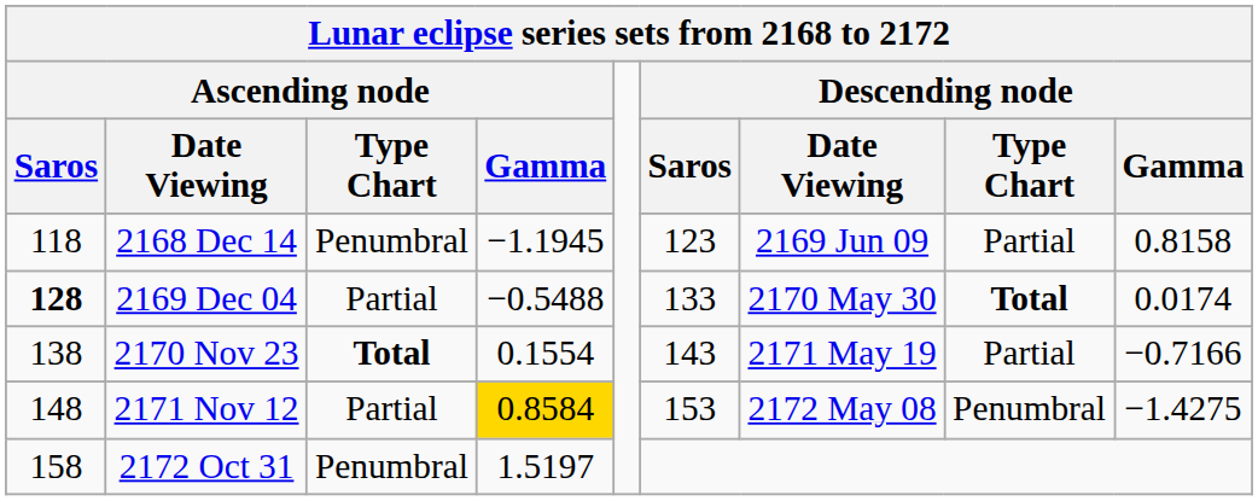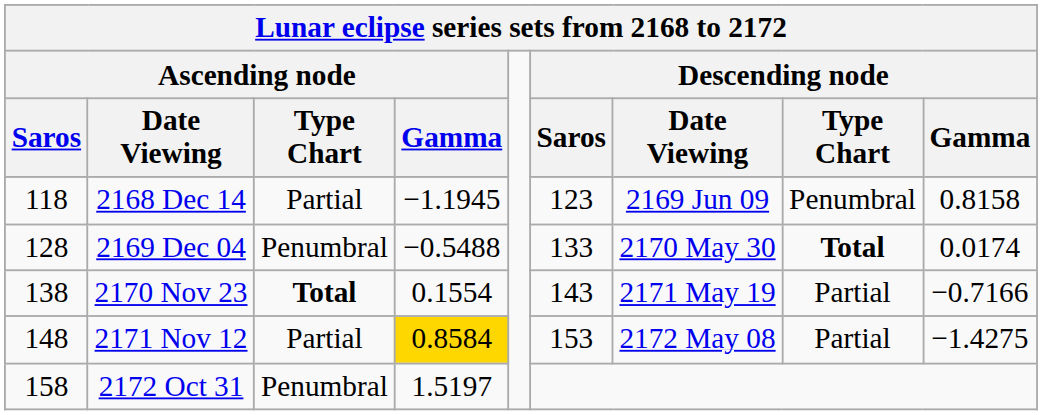 <table class="wikitable mw-collapsible mw-collapsed">
 <tr>
 <th class="nowrap" colspan="9"><a href='#'>Lunar eclipse</a> series sets from 2168 to 2172</th>
 </tr>
 <tr>
 <th scope="col" colspan="4">Ascending node</th>
 <td rowspan="11"> </td>
 <th scope="col" colspan="4">Descending node</th>
 </tr>
 <tr style="text-align: center;">
 <th scope="col"><a href='#'>Saros</a></th>
 <th scope="col">Date<br>Viewing</th>
 <th scope="col">Type<br>Chart</th>
 <th scope="col"><a href='#'>Gamma</a></th>
 <th scope="col">Saros</th>
 <th scope="col">Date<br>Viewing</th>
 <th scope="col">Type<br>Chart</th>
 <th scope="col">Gamma</th>
 </tr>
 <tr style="text-align: center;">
 <td>118</td>
 <td><a href='#'>2168 Dec 14</a><br></td>
-<td style="text-align:center;">Penumbral<br></td>
+<td style="text-align:center;">Partial<br></td>
 <td>−1.1945</td>
 <td>123</td>
 <td><a href='#'>2169 Jun 09</a><br></td>
-<td style="text-align:center;">Partial<br></td>
+<td style="text-align:center;">Penumbral<br></td>
 <td>0.8158</td>
 </tr>
 <tr style="text-align: center;">
-<td><strong>128</strong></td>
+<td>128</td>
 <td><a href='#'>2169 Dec 04</a><br></td>
-<td style="text-align:center;">Partial<br></td>
+<td style="text-align:center;">Penumbral<br></td>
 <td>−0.5488</td>
 <td>133</td>
 <td><a href='#'>2170 May 30</a><br></td>
 <td style="text-align:center;"><strong>Total</strong><br></td>
 <td>0.0174</td>
 </tr>
 <tr style="text-align: center;">
 <td>138</td>
 <td><a href='#'>2170 Nov 23</a><br></td>
 <td style="text-align:center;"><strong>Total</strong><br></td>
 <td>0.1554</td>
 <td>143</td>
 <td><a href='#'>2171 May 19</a><br></td>
 <td style="text-align:center;">Partial<br></td>
 <td>−0.7166</td>
 </tr>
 <tr style="text-align: center;">
 <td>148</td>
 <td><a href='#'>2171 Nov 12</a><br></td>
 <td style="text-align:center;">Partial<br></td>
 <td style="background: gold;">0.8584</td>
 <td>153</td>
 <td><a href='#'>2172 May 08</a><br></td>
-<td style="text-align:center;">Penumbral<br></td>
+<td style="text-align:center;">Partial<br></td>
 <td>−1.4275</td>
 </tr>
 <tr style="text-align: center;">
 <td>158</td>
 <td><a href='#'>2172 Oct 31</a><br></td>
 <td style="text-align:center;">Penumbral<br></td>
 <td>1.5197</td>
 </tr>
 </table>
